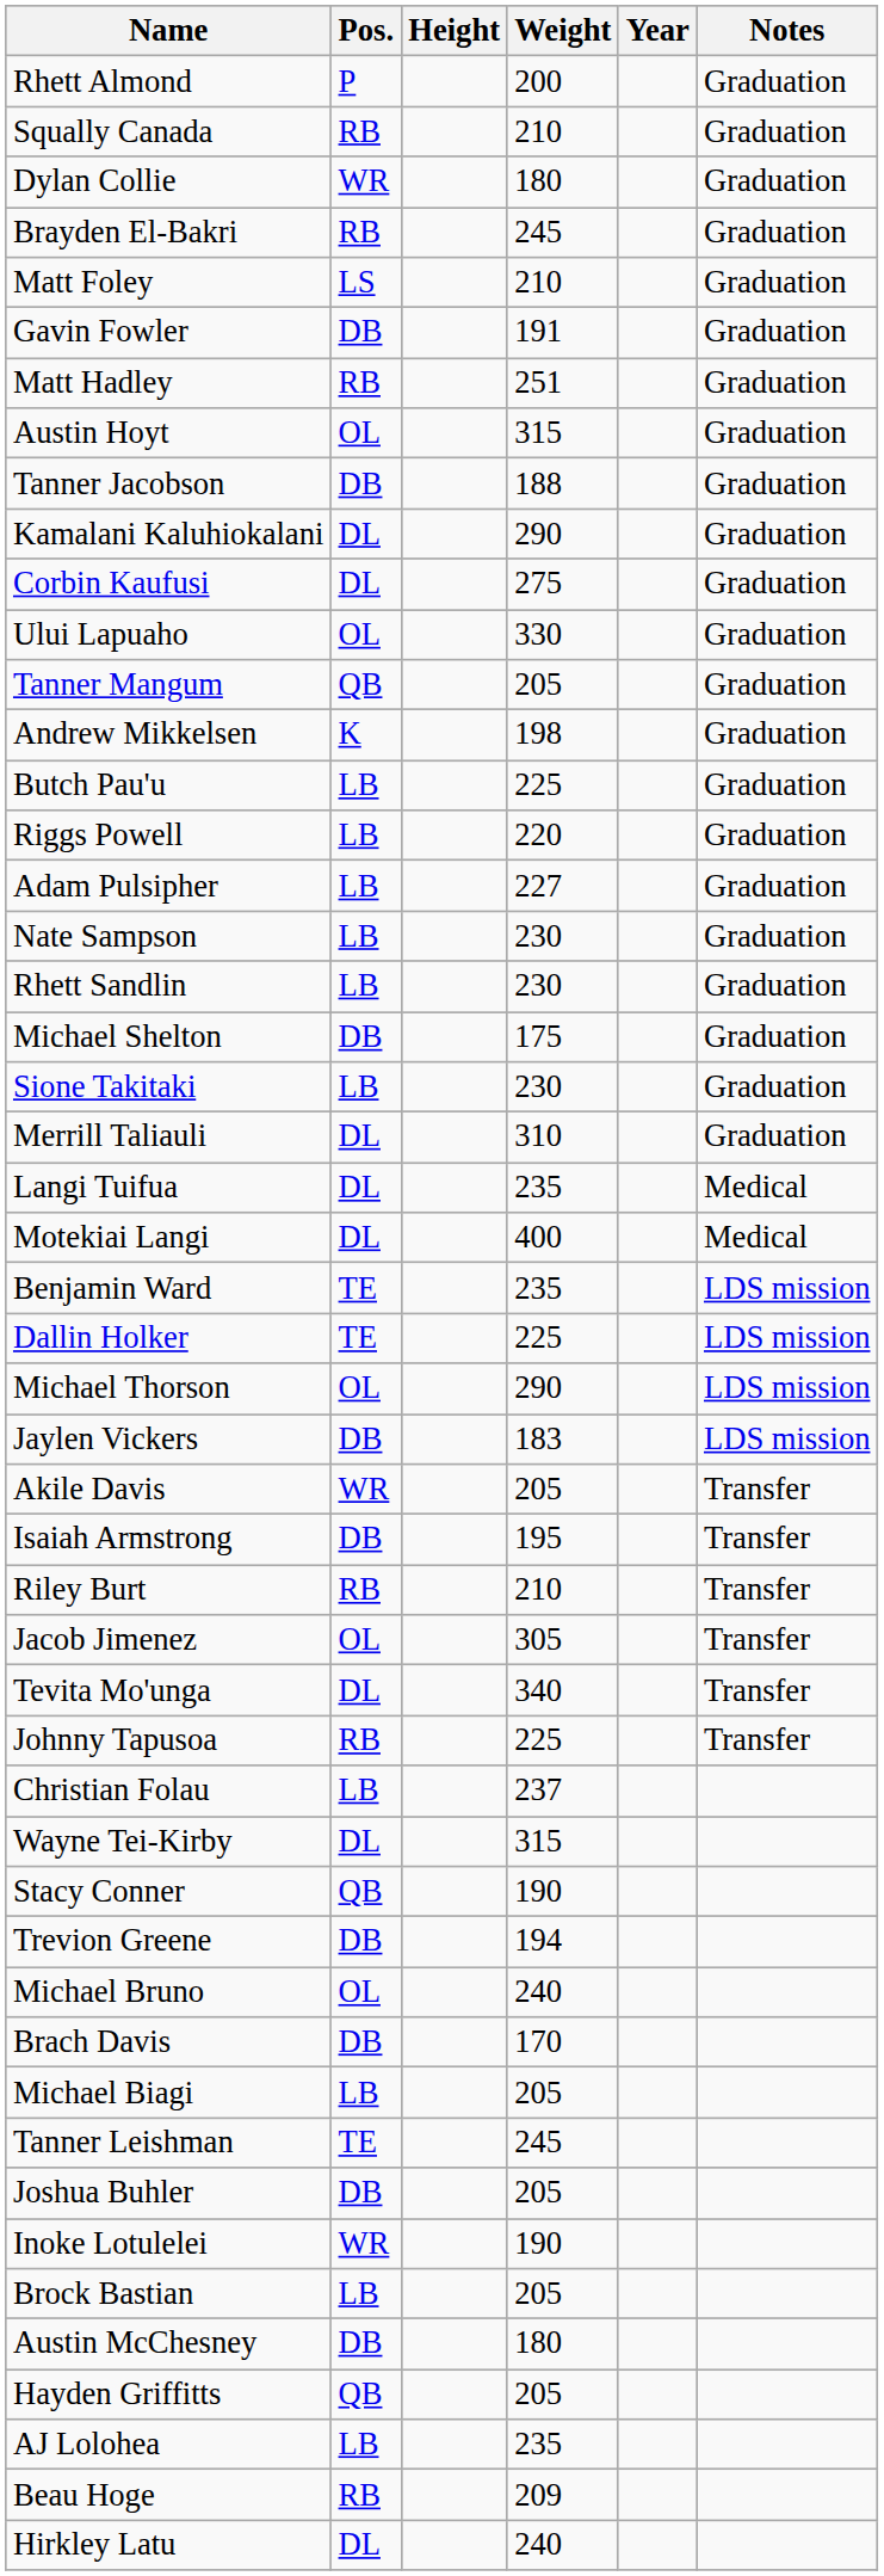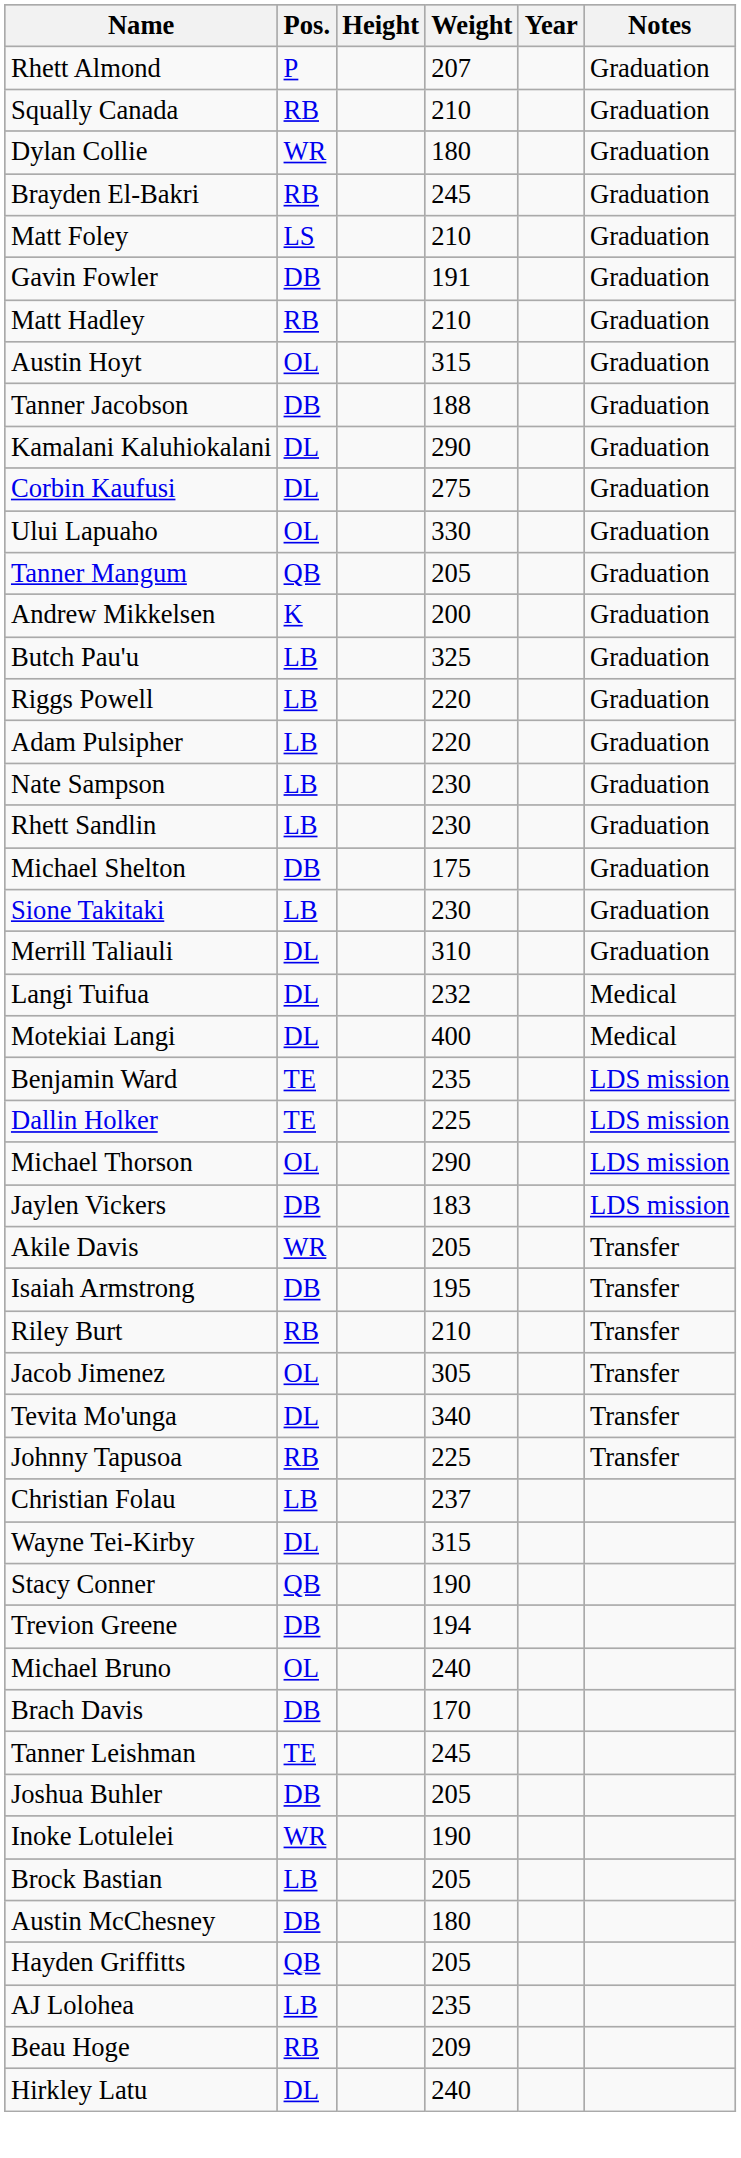 <table class="wikitable sortable" border="4">
 <tr>
 <th>Name</th>
 <th>Pos.</th>
 <th>Height</th>
 <th>Weight</th>
 <th>Year</th>
 <th>Notes</th>
 </tr>
 <tr>
 <td>Rhett Almond</td>
 <td><a href='#'>P</a></td>
 <td></td>
-<td>200</td>
+<td>207</td>
 <td></td>
 <td>Graduation</td>
 </tr>
 <tr>
 <td>Squally Canada</td>
 <td><a href='#'>RB</a></td>
 <td></td>
 <td>210</td>
 <td></td>
 <td>Graduation</td>
 </tr>
 <tr>
 <td>Dylan Collie</td>
 <td><a href='#'>WR</a></td>
 <td></td>
 <td>180</td>
 <td></td>
 <td>Graduation</td>
 </tr>
 <tr>
 <td>Brayden El-Bakri</td>
 <td><a href='#'>RB</a></td>
 <td></td>
 <td>245</td>
 <td></td>
 <td>Graduation</td>
 </tr>
 <tr>
 <td>Matt Foley</td>
 <td><a href='#'>LS</a></td>
 <td></td>
 <td>210</td>
 <td></td>
 <td>Graduation</td>
 </tr>
 <tr>
 <td>Gavin Fowler</td>
 <td><a href='#'>DB</a></td>
 <td></td>
 <td>191</td>
 <td></td>
 <td>Graduation</td>
 </tr>
 <tr>
 <td>Matt Hadley</td>
 <td><a href='#'>RB</a></td>
 <td></td>
-<td>251</td>
+<td>210</td>
 <td></td>
 <td>Graduation</td>
 </tr>
 <tr>
 <td>Austin Hoyt</td>
 <td><a href='#'>OL</a></td>
 <td></td>
 <td>315</td>
 <td></td>
 <td>Graduation</td>
 </tr>
 <tr>
 <td>Tanner Jacobson</td>
 <td><a href='#'>DB</a></td>
 <td></td>
 <td>188</td>
 <td></td>
 <td>Graduation</td>
 </tr>
 <tr>
 <td>Kamalani Kaluhiokalani</td>
 <td><a href='#'>DL</a></td>
 <td></td>
 <td>290</td>
 <td></td>
 <td>Graduation</td>
 </tr>
 <tr>
 <td><a href='#'>Corbin Kaufusi</a></td>
 <td><a href='#'>DL</a></td>
 <td></td>
 <td>275</td>
 <td></td>
 <td>Graduation</td>
 </tr>
 <tr>
 <td>Ului Lapuaho</td>
 <td><a href='#'>OL</a></td>
 <td></td>
 <td>330</td>
 <td></td>
 <td>Graduation</td>
 </tr>
 <tr>
 <td><a href='#'>Tanner Mangum</a></td>
 <td><a href='#'>QB</a></td>
 <td></td>
 <td>205</td>
 <td></td>
 <td>Graduation</td>
 </tr>
 <tr>
 <td>Andrew Mikkelsen</td>
 <td><a href='#'>K</a></td>
 <td></td>
-<td>198</td>
+<td>200</td>
 <td></td>
 <td>Graduation</td>
 </tr>
 <tr>
 <td>Butch Pau'u</td>
 <td><a href='#'>LB</a></td>
 <td></td>
-<td>225</td>
+<td>325</td>
 <td></td>
 <td>Graduation</td>
 </tr>
 <tr>
 <td>Riggs Powell</td>
 <td><a href='#'>LB</a></td>
 <td></td>
 <td>220</td>
 <td></td>
 <td>Graduation</td>
 </tr>
 <tr>
 <td>Adam Pulsipher</td>
 <td><a href='#'>LB</a></td>
 <td></td>
-<td>227</td>
+<td>220</td>
 <td></td>
 <td>Graduation</td>
 </tr>
 <tr>
 <td>Nate Sampson</td>
 <td><a href='#'>LB</a></td>
 <td></td>
 <td>230</td>
 <td></td>
 <td>Graduation</td>
 </tr>
 <tr>
 <td>Rhett Sandlin</td>
 <td><a href='#'>LB</a></td>
 <td></td>
 <td>230</td>
 <td></td>
 <td>Graduation</td>
 </tr>
 <tr>
 <td>Michael Shelton</td>
 <td><a href='#'>DB</a></td>
 <td></td>
 <td>175</td>
 <td></td>
 <td>Graduation</td>
 </tr>
 <tr>
 <td><a href='#'>Sione Takitaki</a></td>
 <td><a href='#'>LB</a></td>
 <td></td>
 <td>230</td>
 <td></td>
 <td>Graduation</td>
 </tr>
 <tr>
 <td>Merrill Taliauli</td>
 <td><a href='#'>DL</a></td>
 <td></td>
 <td>310</td>
 <td></td>
 <td>Graduation</td>
 </tr>
 <tr>
 <td>Langi Tuifua</td>
 <td><a href='#'>DL</a></td>
 <td></td>
-<td>235</td>
+<td>232</td>
 <td></td>
 <td>Medical</td>
 </tr>
 <tr>
 <td>Motekiai Langi</td>
 <td><a href='#'>DL</a></td>
 <td></td>
 <td>400</td>
 <td></td>
 <td>Medical</td>
 </tr>
 <tr>
 <td>Benjamin Ward</td>
 <td><a href='#'>TE</a></td>
 <td></td>
 <td>235</td>
 <td></td>
 <td><a href='#'>LDS mission</a></td>
 </tr>
 <tr>
 <td><a href='#'>Dallin Holker</a></td>
 <td><a href='#'>TE</a></td>
 <td></td>
 <td>225</td>
 <td></td>
 <td><a href='#'>LDS mission</a></td>
 </tr>
 <tr>
 <td>Michael Thorson</td>
 <td><a href='#'>OL</a></td>
 <td></td>
 <td>290</td>
 <td></td>
 <td><a href='#'>LDS mission</a></td>
 </tr>
 <tr>
 <td>Jaylen Vickers</td>
 <td><a href='#'>DB</a></td>
 <td></td>
 <td>183</td>
 <td></td>
 <td><a href='#'>LDS mission</a></td>
 </tr>
 <tr>
 <td>Akile Davis</td>
 <td><a href='#'>WR</a></td>
 <td></td>
 <td>205</td>
 <td></td>
 <td>Transfer</td>
 </tr>
 <tr>
 <td>Isaiah Armstrong</td>
 <td><a href='#'>DB</a></td>
 <td></td>
 <td>195</td>
 <td></td>
 <td>Transfer</td>
 </tr>
 <tr>
 <td>Riley Burt</td>
 <td><a href='#'>RB</a></td>
 <td></td>
 <td>210</td>
 <td></td>
 <td>Transfer</td>
 </tr>
 <tr>
 <td>Jacob Jimenez</td>
 <td><a href='#'>OL</a></td>
 <td></td>
 <td>305</td>
 <td></td>
 <td>Transfer</td>
 </tr>
 <tr>
 <td>Tevita Mo'unga</td>
 <td><a href='#'>DL</a></td>
 <td></td>
 <td>340</td>
 <td></td>
 <td>Transfer</td>
 </tr>
 <tr>
 <td>Johnny Tapusoa</td>
 <td><a href='#'>RB</a></td>
 <td></td>
 <td>225</td>
 <td></td>
 <td>Transfer</td>
 </tr>
 <tr>
 <td>Christian Folau</td>
 <td><a href='#'>LB</a></td>
 <td></td>
 <td>237</td>
 <td></td>
 <td></td>
 </tr>
 <tr>
 <td>Wayne Tei-Kirby</td>
 <td><a href='#'>DL</a></td>
 <td></td>
 <td>315</td>
 <td></td>
 <td></td>
 </tr>
 <tr>
 <td>Stacy Conner</td>
 <td><a href='#'>QB</a></td>
 <td></td>
 <td>190</td>
 <td></td>
 <td></td>
 </tr>
 <tr>
 <td>Trevion Greene</td>
 <td><a href='#'>DB</a></td>
 <td></td>
 <td>194</td>
 <td></td>
 <td></td>
 </tr>
 <tr>
 <td>Michael Bruno</td>
 <td><a href='#'>OL</a></td>
 <td></td>
 <td>240</td>
 <td></td>
 <td></td>
 </tr>
 <tr>
 <td>Brach Davis</td>
 <td><a href='#'>DB</a></td>
 <td></td>
 <td>170</td>
 <td></td>
 <td></td>
 </tr>
 <tr>
-<td>Michael Biagi</td>
-<td><a href='#'>LB</a></td>
-<td></td>
-<td>205</td>
-<td></td>
-<td></td>
-</tr>
-<tr>
 <td>Tanner Leishman</td>
 <td><a href='#'>TE</a></td>
 <td></td>
 <td>245</td>
 <td></td>
 <td></td>
 </tr>
 <tr>
 <td>Joshua Buhler</td>
 <td><a href='#'>DB</a></td>
 <td></td>
 <td>205</td>
 <td></td>
 <td></td>
 </tr>
 <tr>
 <td>Inoke Lotulelei</td>
 <td><a href='#'>WR</a></td>
 <td></td>
 <td>190</td>
 <td></td>
 <td></td>
 </tr>
 <tr>
 <td>Brock Bastian</td>
 <td><a href='#'>LB</a></td>
 <td></td>
 <td>205</td>
 <td></td>
 <td></td>
 </tr>
 <tr>
 <td>Austin McChesney</td>
 <td><a href='#'>DB</a></td>
 <td></td>
 <td>180</td>
 <td></td>
 <td></td>
 </tr>
 <tr>
 <td>Hayden Griffitts</td>
 <td><a href='#'>QB</a></td>
 <td></td>
 <td>205</td>
 <td></td>
 <td></td>
 </tr>
 <tr>
 <td>AJ Lolohea</td>
 <td><a href='#'>LB</a></td>
 <td></td>
 <td>235</td>
 <td></td>
 <td></td>
 </tr>
 <tr>
 <td>Beau Hoge</td>
 <td><a href='#'>RB</a></td>
 <td></td>
 <td>209</td>
 <td></td>
 <td></td>
 </tr>
 <tr>
 <td>Hirkley Latu</td>
 <td><a href='#'>DL</a></td>
 <td></td>
 <td>240</td>
 <td></td>
 <td></td>
 </tr>
 </table>
